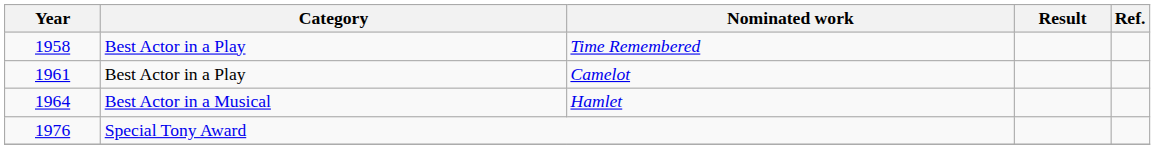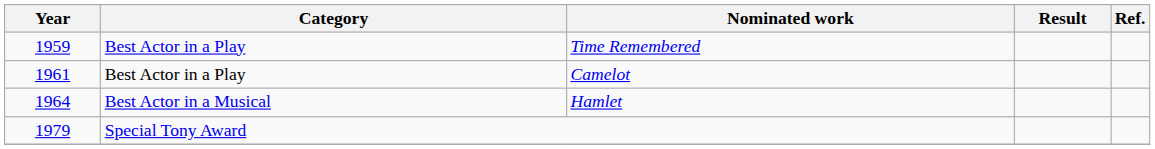 <table class=wikitable>
 <tr>
 <th scope="col" style="width:5em;">Year</th>
 <th scope="col" style="width:26em;">Category</th>
 <th scope="col" style="width:25em;">Nominated work</th>
 <th scope="col" style="width:5em;">Result</th>
 <th>Ref.</th>
 </tr>
 <tr>
-<td style="text-align:center;"><a href='#'>1958</a></td>
+<td style="text-align:center;"><a href='#'>1959</a></td>
 <td><a href='#'>Best Actor in a Play</a></td>
 <td><em><a href='#'>Time Remembered</a></em></td>
 <td></td>
 <td></td>
 </tr>
 <tr>
 <td style="text-align:center;"><a href='#'>1961</a></td>
 <td>Best Actor in a Play</td>
 <td><em><a href='#'>Camelot</a></em></td>
 <td></td>
 <td></td>
 </tr>
 <tr>
 <td style="text-align:center;"><a href='#'>1964</a></td>
 <td><a href='#'>Best Actor in a Musical</a></td>
 <td><em><a href='#'>Hamlet</a></em></td>
 <td></td>
 <td></td>
 </tr>
 <tr>
-<td style="text-align:center;"><a href='#'>1976</a></td>
+<td style="text-align:center;"><a href='#'>1979</a></td>
 <td colspan=2><a href='#'>Special Tony Award</a></td>
 <td></td>
 <td></td>
 </tr>
 <tr>
 </tr>
 </table>
